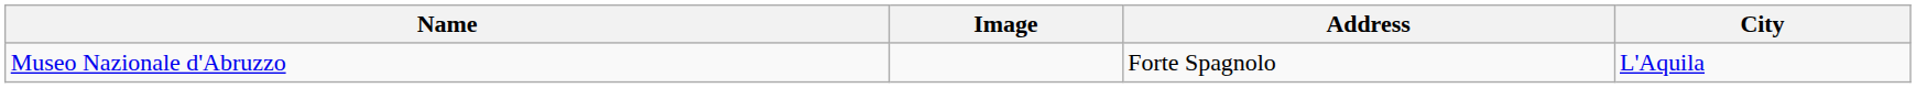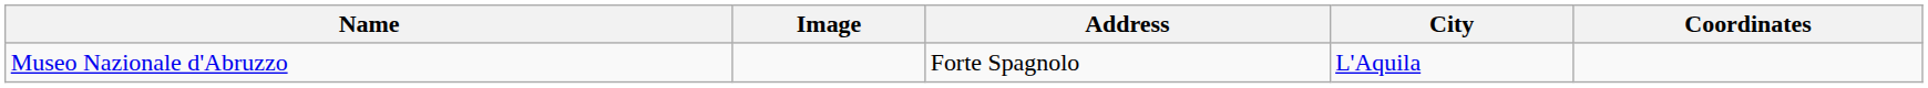 <table class='wikitable sortable' style='width:100%'>
 <tr>
 <th>Name</th>
 <th>Image</th>
 <th>Address</th>
 <th>City</th>
+<th>Coordinates</th>
 </tr>
 <tr>
 <td><a href='#'>Museo Nazionale d'Abruzzo</a></td>
 <td></td>
 <td>Forte Spagnolo</td>
 <td><a href='#'>L'Aquila</a></td>
+<td></td>
 </tr>
 </table>
